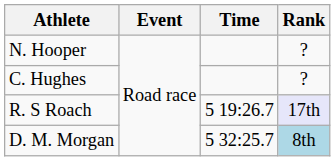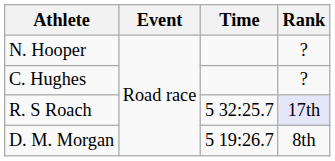 <table class=wikitable style="font-size:90%;">
 <tr>
 <th>Athlete</th>
 <th>Event</th>
 <th>Time</th>
 <th>Rank</th>
 </tr>
 <tr align=center>
 <td align=left>N. Hooper</td>
 <td align=left rowspan=4>Road race</td>
 <td></td>
 <td>?</td>
 </tr>
 <tr align=center>
 <td align=left>C. Hughes</td>
 <td></td>
 <td>?</td>
 </tr>
 <tr align=center>
 <td align=left>R. S Roach</td>
-<td>5 19:26.7</td>
+<td>5 32:25.7</td>
 <td style="background: lavender;">17th</td>
 </tr>
 <tr align=center>
 <td align=left>D. M. Morgan</td>
-<td>5 32:25.7</td>
-<td style="background: lightblue;">8th</td>
+<td>5 19:26.7</td>
+<td>8th</td>
 </tr>
 </table>
